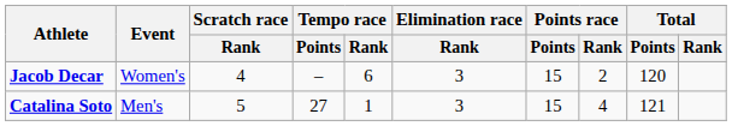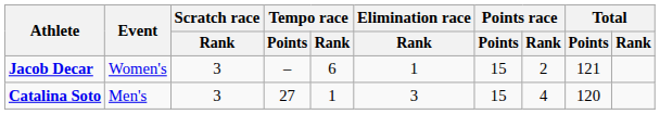 <table class=wikitable style=font-size:90%;text-align:center>
 <tr>
 <th rowspan=2>Athlete</th>
 <th rowspan=2>Event</th>
 <th>Scratch race</th>
 <th colspan=2>Tempo race</th>
 <th>Elimination race</th>
 <th colspan=2>Points race</th>
 <th colspan=2>Total</th>
 </tr>
 <tr style=font-size:95%>
 <th>Rank</th>
 <th>Points</th>
 <th>Rank</th>
 <th>Rank</th>
 <th>Points</th>
 <th>Rank</th>
 <th>Points</th>
 <th>Rank</th>
 </tr>
 <tr>
 <td style="text-align:left"><strong><a href='#'>Jacob Decar</a></strong></td>
 <td style="text-align:left"><a href='#'>Women's</a></td>
-<td>4</td>
+<td>3</td>
 <td>–</td>
 <td>6</td>
-<td>3</td>
+<td>1</td>
 <td>15</td>
 <td>2</td>
-<td>120</td>
+<td>121</td>
 <td></td>
 </tr>
 <tr>
 <td style="text-align:left"><strong><a href='#'>Catalina Soto</a></strong></td>
 <td style="text-align:left"><a href='#'>Men's</a></td>
-<td>5</td>
+<td>3</td>
 <td>27</td>
 <td>1</td>
 <td>3</td>
 <td>15</td>
 <td>4</td>
-<td>121</td>
+<td>120</td>
 <td></td>
 </tr>
 </table>
